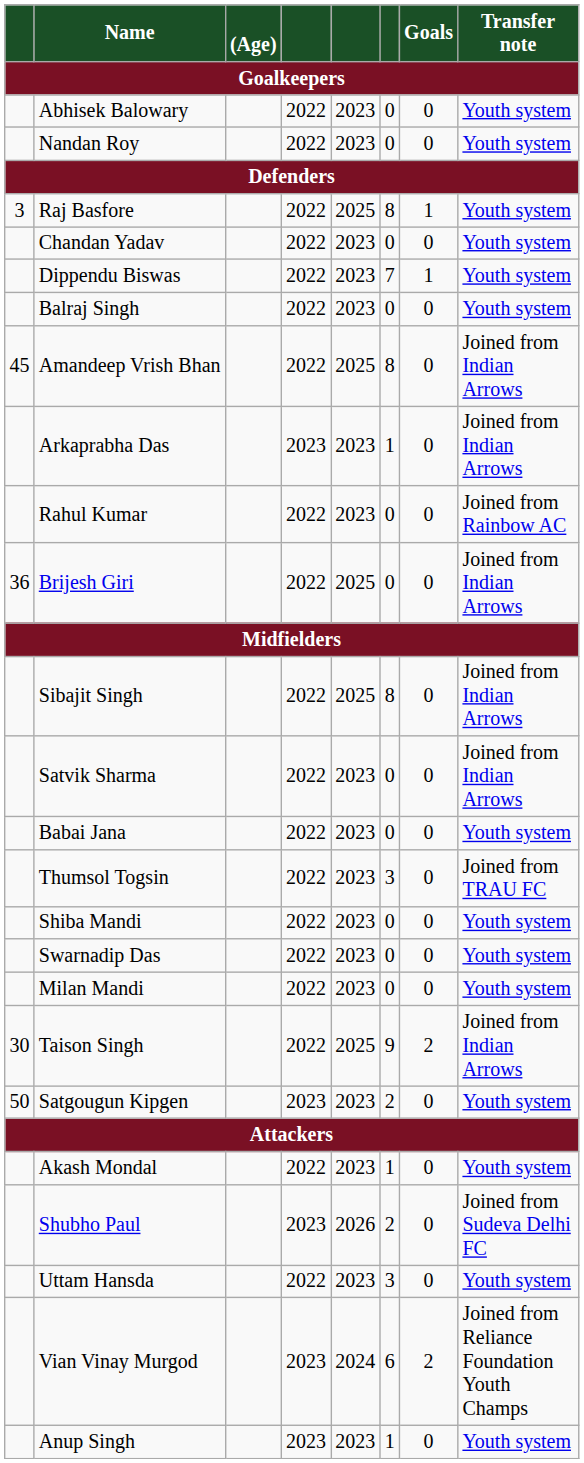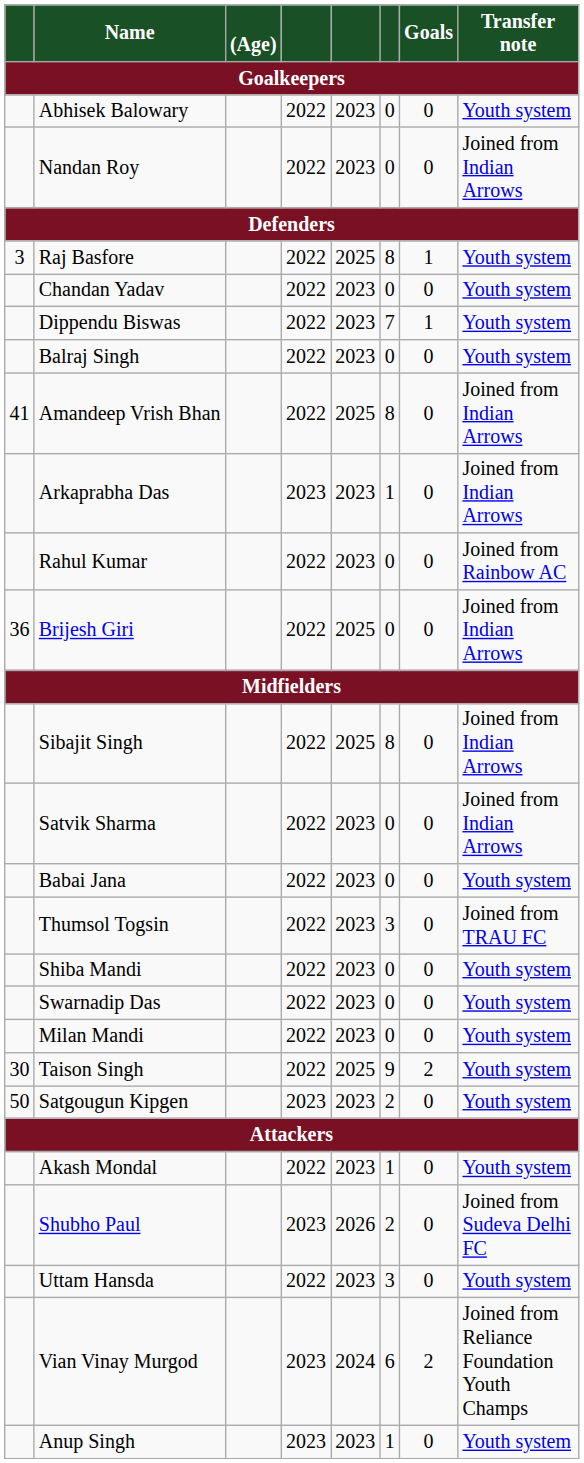 <table class="wikitable sortable" style="text-align:center; font-size:90%;">
 <tr>
 <th style="background:#1A5026; color:white; text-align:center;"></th>
 <th style="background:#1A5026; color:white; text-align:center;">Name</th>
 <th style="background:#1A5026; color: white; text-align: center;"><br>(Age)</th>
 <th style="background:#1A5026; color: white; text-align: center;"></th>
 <th style="background:#1A5026; color: white; text-align: center;"></th>
 <th style="background:#1A5026; color: white; text-align: center;"></th>
 <th style="background:#1A5026; color: white; text-align: center;">Goals</th>
 <th style="background:#1A5026; color: white; text-align: center; width:80px;">Transfer note</th>
 </tr>
 <tr>
 <th colspan="9" style="background:#7a1024; color:white; text-align:center;">Goalkeepers</th>
 </tr>
 <tr>
 <td></td>
 <td align=left>Abhisek Balowary</td>
 <td></td>
 <td>2022</td>
 <td>2023</td>
 <td>0</td>
 <td>0</td>
 <td align=left><a href='#'>Youth system</a></td>
 </tr>
 <tr>
 <td></td>
 <td align=left>Nandan Roy</td>
 <td></td>
 <td>2022</td>
 <td>2023</td>
 <td>0</td>
 <td>0</td>
-<td align=left><a href='#'>Youth system</a></td>
+<td align=left>Joined from <a href='#'>Indian Arrows</a></td>
 </tr>
 <tr>
 <th colspan="9" style="background:#7a1024; color:white; text-align:center;">Defenders</th>
 </tr>
 <tr>
 <td>3</td>
 <td align=left>Raj Basfore</td>
 <td></td>
 <td>2022</td>
 <td>2025</td>
 <td>8</td>
 <td>1</td>
 <td align=left><a href='#'>Youth system</a></td>
 </tr>
 <tr>
 <td></td>
 <td align=left>Chandan Yadav</td>
 <td></td>
 <td>2022</td>
 <td>2023</td>
 <td>0</td>
 <td>0</td>
 <td align=left><a href='#'>Youth system</a></td>
 </tr>
 <tr>
 <td></td>
 <td align=left>Dippendu Biswas</td>
 <td></td>
 <td>2022</td>
 <td>2023</td>
 <td>7</td>
 <td>1</td>
 <td align=left><a href='#'>Youth system</a></td>
 </tr>
 <tr>
 <td></td>
 <td align=left>Balraj Singh</td>
 <td></td>
 <td>2022</td>
 <td>2023</td>
 <td>0</td>
 <td>0</td>
 <td align=left><a href='#'>Youth system</a></td>
 </tr>
 <tr>
-<td>45</td>
+<td>41</td>
 <td align=left>Amandeep Vrish Bhan</td>
 <td></td>
 <td>2022</td>
 <td>2025</td>
 <td>8</td>
 <td>0</td>
 <td align=left>Joined from <a href='#'>Indian Arrows</a></td>
 </tr>
 <tr>
 <td></td>
 <td align=left>Arkaprabha Das</td>
 <td></td>
 <td>2023</td>
 <td>2023</td>
 <td>1</td>
 <td>0</td>
 <td align=left>Joined from <a href='#'>Indian Arrows</a></td>
 </tr>
 <tr>
 <td></td>
 <td align=left>Rahul Kumar</td>
 <td></td>
 <td>2022</td>
 <td>2023</td>
 <td>0</td>
 <td>0</td>
 <td align=left>Joined from <a href='#'>Rainbow AC</a></td>
 </tr>
 <tr>
 <td>36</td>
 <td align=left><a href='#'>Brijesh Giri</a></td>
 <td></td>
 <td>2022</td>
 <td>2025</td>
 <td>0</td>
 <td>0</td>
 <td align=left>Joined from <a href='#'>Indian Arrows</a></td>
 </tr>
 <tr>
 <th colspan="9" style="background:#7a1024; color:white; text-align:center;">Midfielders</th>
 </tr>
 <tr>
 <td></td>
 <td align=left>Sibajit Singh</td>
 <td></td>
 <td>2022</td>
 <td>2025</td>
 <td>8</td>
 <td>0</td>
 <td align=left>Joined from <a href='#'>Indian Arrows</a></td>
 </tr>
 <tr>
 <td></td>
 <td align=left>Satvik Sharma</td>
 <td></td>
 <td>2022</td>
 <td>2023</td>
 <td>0</td>
 <td>0</td>
 <td align=left>Joined from <a href='#'>Indian Arrows</a></td>
 </tr>
 <tr>
 <td></td>
 <td align=left>Babai Jana</td>
 <td></td>
 <td>2022</td>
 <td>2023</td>
 <td>0</td>
 <td>0</td>
 <td align=left><a href='#'>Youth system</a></td>
 </tr>
 <tr>
 <td></td>
 <td align=left>Thumsol Togsin</td>
 <td></td>
 <td>2022</td>
 <td>2023</td>
 <td>3</td>
 <td>0</td>
 <td align=left>Joined from <a href='#'>TRAU FC</a></td>
 </tr>
 <tr>
 <td></td>
 <td align=left>Shiba Mandi</td>
 <td></td>
 <td>2022</td>
 <td>2023</td>
 <td>0</td>
 <td>0</td>
 <td align=left><a href='#'>Youth system</a></td>
 </tr>
 <tr>
 <td></td>
 <td align=left>Swarnadip Das</td>
 <td></td>
 <td>2022</td>
 <td>2023</td>
 <td>0</td>
 <td>0</td>
 <td align=left><a href='#'>Youth system</a></td>
 </tr>
 <tr>
 <td></td>
 <td align=left>Milan Mandi</td>
 <td></td>
 <td>2022</td>
 <td>2023</td>
 <td>0</td>
 <td>0</td>
 <td align=left><a href='#'>Youth system</a></td>
 </tr>
 <tr>
 <td>30</td>
 <td align=left>Taison Singh</td>
 <td></td>
 <td>2022</td>
 <td>2025</td>
 <td>9</td>
 <td>2</td>
-<td align=left>Joined from <a href='#'>Indian Arrows</a></td>
+<td align=left><a href='#'>Youth system</a></td>
 </tr>
 <tr>
 <td>50</td>
 <td align=left>Satgougun Kipgen</td>
 <td></td>
 <td>2023</td>
 <td>2023</td>
 <td>2</td>
 <td>0</td>
 <td align=left><a href='#'>Youth system</a></td>
 </tr>
 <tr>
 <th colspan="9" style="background:#7a1024; color:white; text-align:center;">Attackers</th>
 </tr>
 <tr>
 <td></td>
 <td align=left>Akash Mondal</td>
 <td></td>
 <td>2022</td>
 <td>2023</td>
 <td>1</td>
 <td>0</td>
 <td align=left><a href='#'>Youth system</a></td>
 </tr>
 <tr>
 <td></td>
 <td align=left><a href='#'>Shubho Paul</a></td>
 <td></td>
 <td>2023</td>
 <td>2026</td>
 <td>2</td>
 <td>0</td>
 <td align=left>Joined from <a href='#'>Sudeva Delhi FC</a></td>
 </tr>
 <tr>
 <td></td>
 <td align=left>Uttam Hansda</td>
 <td></td>
 <td>2022</td>
 <td>2023</td>
 <td>3</td>
 <td>0</td>
 <td align=left><a href='#'>Youth system</a></td>
 </tr>
 <tr>
 <td></td>
 <td align=left>Vian Vinay Murgod</td>
 <td></td>
 <td>2023</td>
 <td>2024</td>
 <td>6</td>
 <td>2</td>
 <td align=left>Joined from Reliance Foundation Youth Champs</td>
 </tr>
 <tr>
 <td></td>
 <td align=left>Anup Singh</td>
 <td></td>
 <td>2023</td>
 <td>2023</td>
 <td>1</td>
 <td>0</td>
 <td align=left><a href='#'>Youth system</a></td>
 </tr>
 </table>
